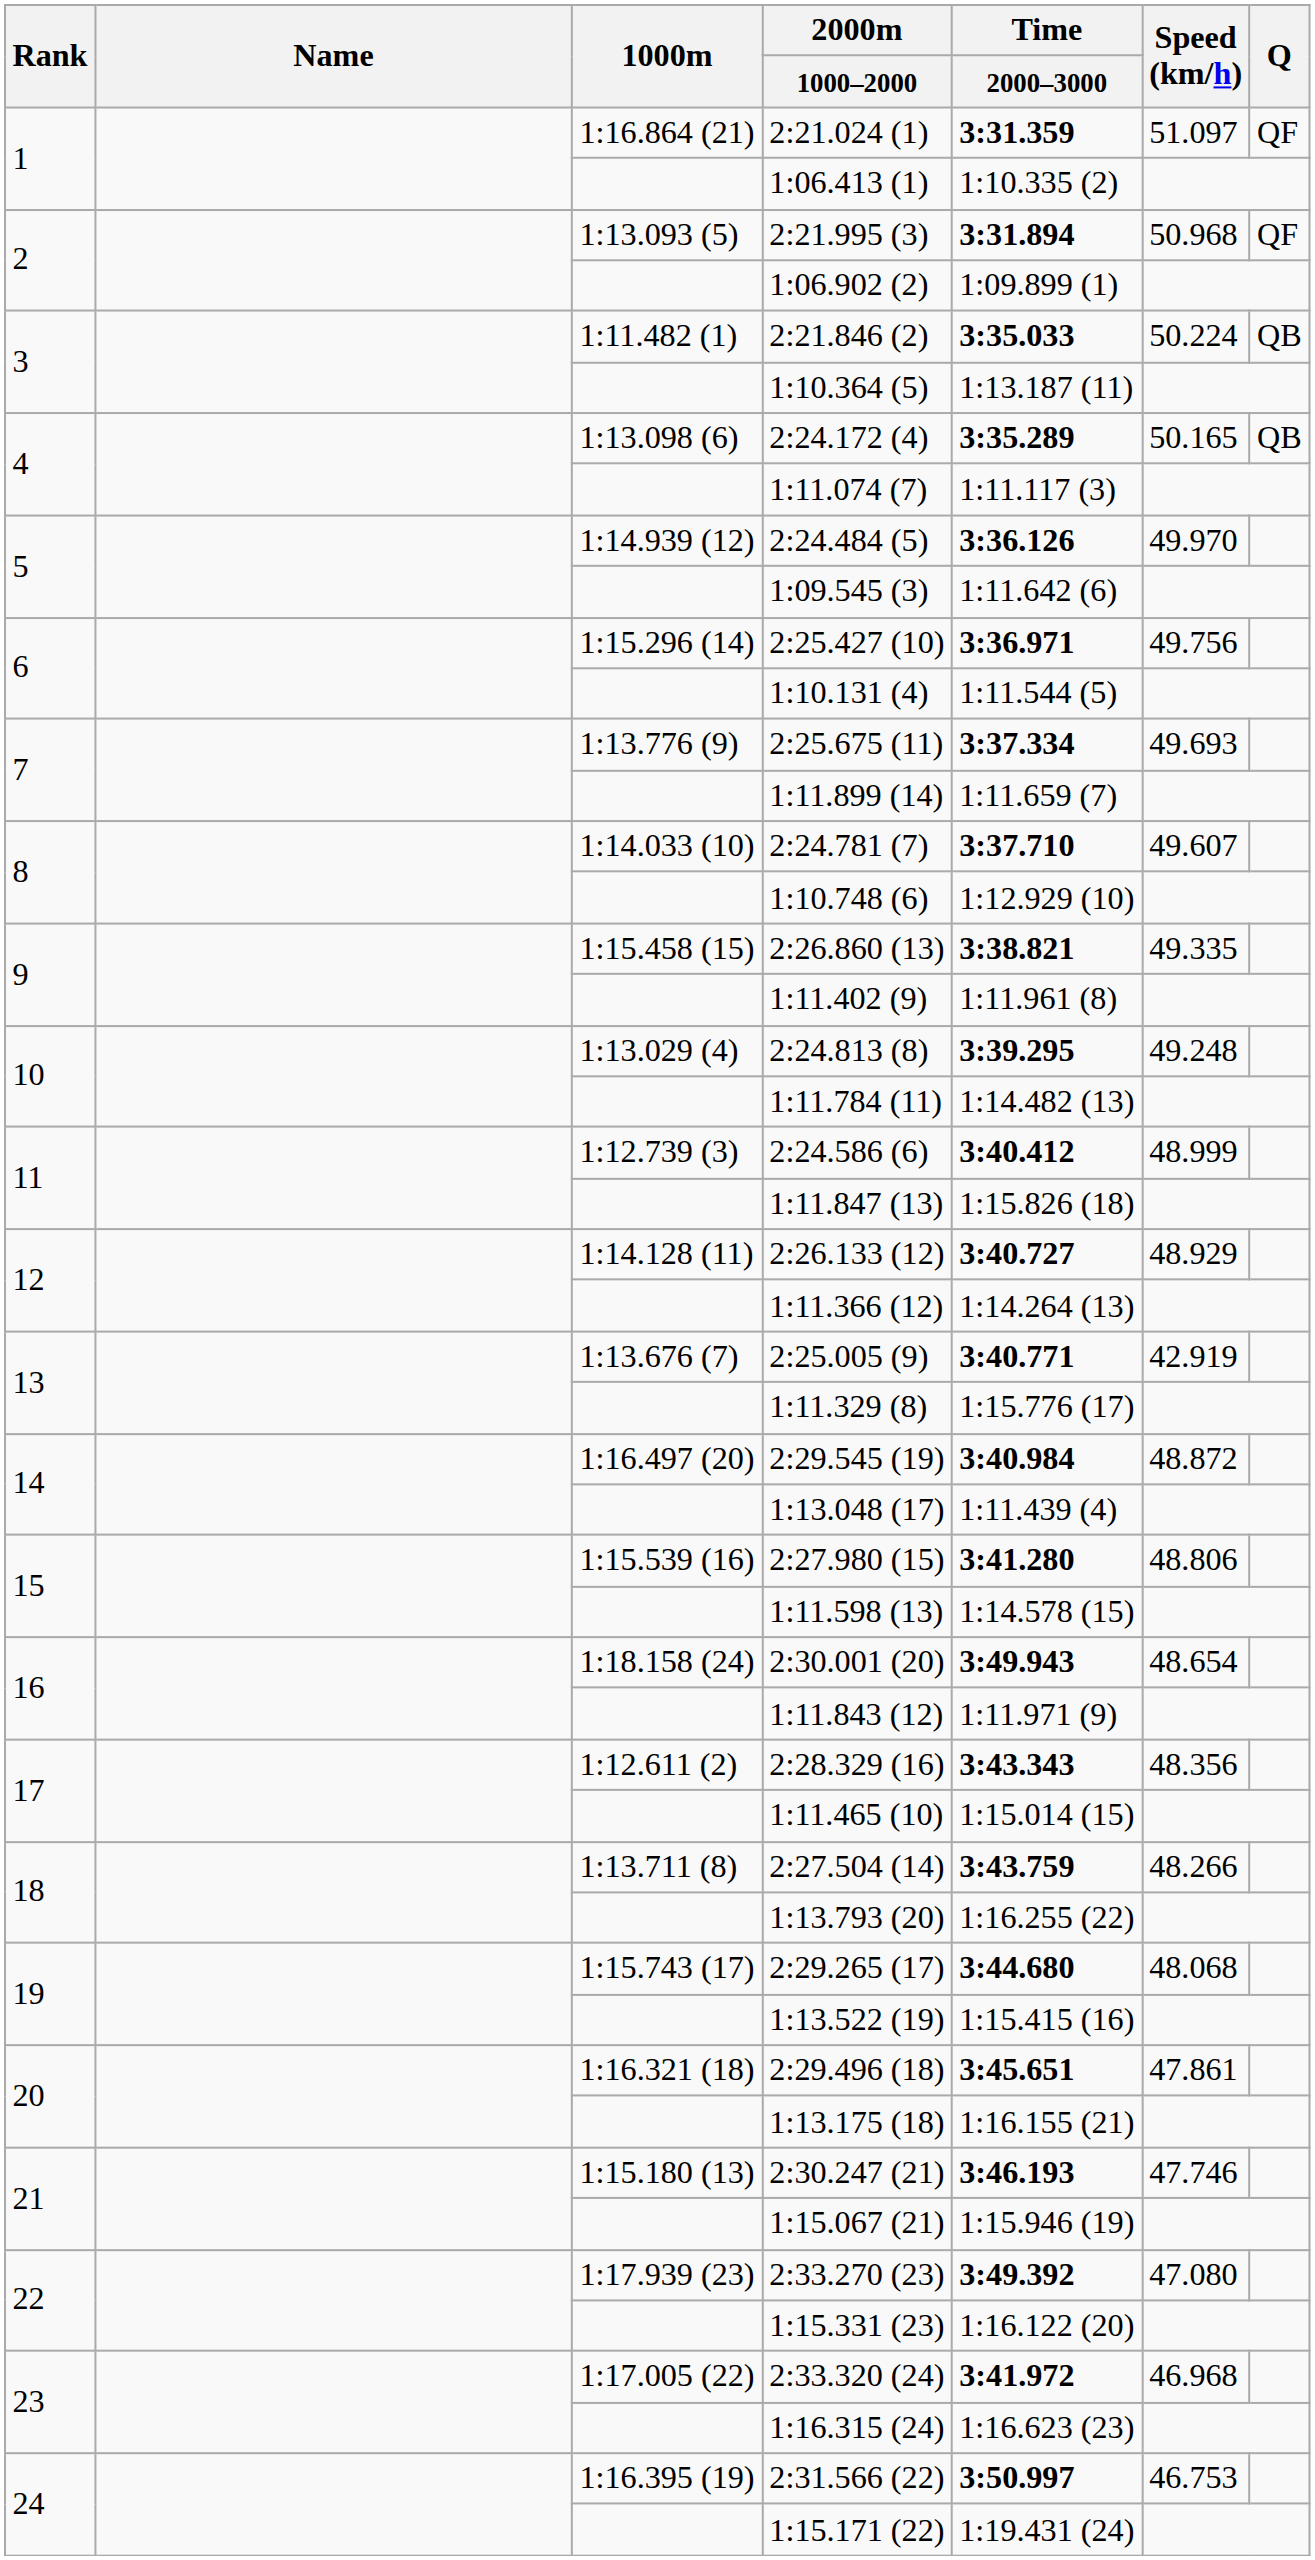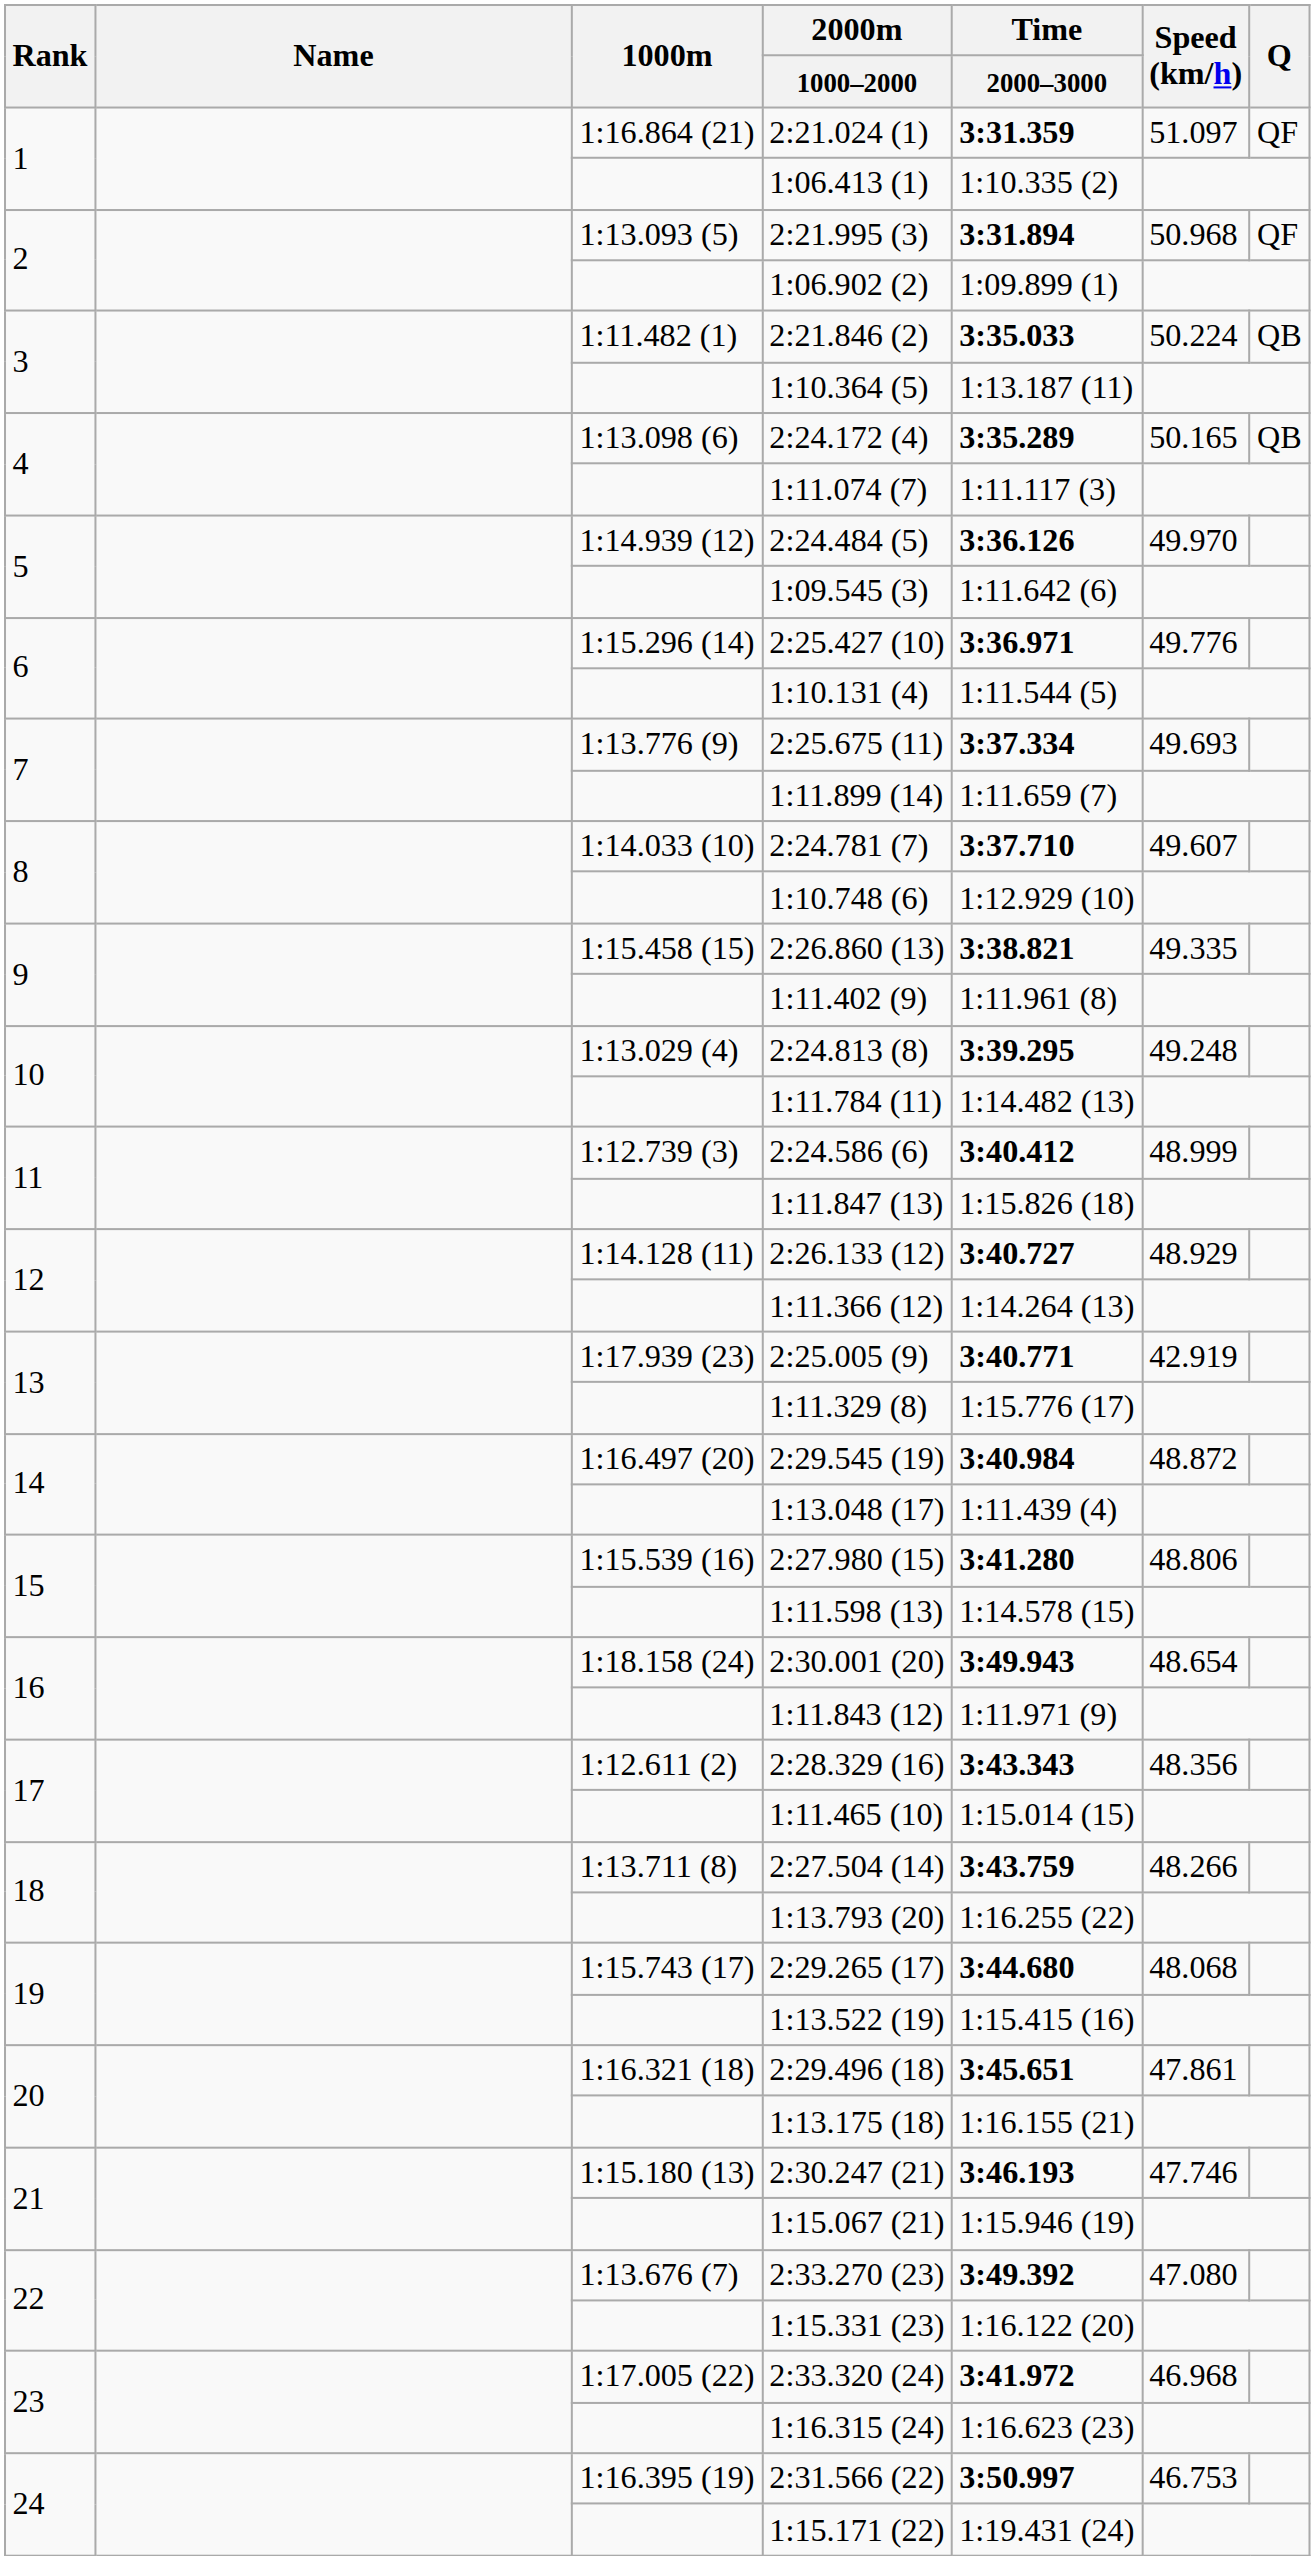 <table class="wikitable">
 <tr>
 <th rowspan=2 width=20>Rank</th>
 <th rowspan=2 width=230>Name</th>
 <th rowspan=2>1000m</th>
 <th>2000m</th>
 <th>Time</th>
 <th rowspan=2>Speed<br>(km/<a href='#'>h</a>)</th>
 <th rowspan=2 width=20>Q</th>
 </tr>
 <tr>
 <th><small>1000–2000</small></th>
 <th><small>2000–3000</small></th>
 </tr>
 <tr>
 <td rowspan=2>1</td>
 <td rowspan=2></td>
 <td>1:16.864 (21)</td>
 <td>2:21.024 (1)</td>
 <td><strong>3:31.359</strong></td>
 <td>51.097</td>
 <td>QF</td>
 </tr>
 <tr>
 <td></td>
 <td>1:06.413 (1)</td>
 <td>1:10.335 (2)</td>
 <td colspan=2></td>
 </tr>
 <tr>
 <td rowspan=2>2</td>
 <td rowspan=2></td>
 <td>1:13.093 (5)</td>
 <td>2:21.995 (3)</td>
 <td><strong>3:31.894</strong></td>
 <td>50.968</td>
 <td>QF</td>
 </tr>
 <tr>
 <td></td>
 <td>1:06.902 (2)</td>
 <td>1:09.899 (1)</td>
 <td colspan=2></td>
 </tr>
 <tr>
 <td rowspan=2>3</td>
 <td rowspan=2></td>
 <td>1:11.482 (1)</td>
 <td>2:21.846 (2)</td>
 <td><strong>3:35.033</strong></td>
 <td>50.224</td>
 <td>QB</td>
 </tr>
 <tr>
 <td></td>
 <td>1:10.364 (5)</td>
 <td>1:13.187 (11)</td>
 <td colspan=2></td>
 </tr>
 <tr>
 <td rowspan=2>4</td>
 <td rowspan=2></td>
 <td>1:13.098 (6)</td>
 <td>2:24.172 (4)</td>
 <td><strong>3:35.289</strong></td>
 <td>50.165</td>
 <td>QB</td>
 </tr>
 <tr>
 <td></td>
 <td>1:11.074 (7)</td>
 <td>1:11.117 (3)</td>
 <td colspan=2></td>
 </tr>
 <tr>
 <td rowspan=2>5</td>
 <td rowspan=2></td>
 <td>1:14.939 (12)</td>
 <td>2:24.484 (5)</td>
 <td><strong>3:36.126</strong></td>
 <td>49.970</td>
 </tr>
 <tr>
 <td></td>
 <td>1:09.545 (3)</td>
 <td>1:11.642 (6)</td>
 <td colspan=2></td>
 </tr>
 <tr>
 <td rowspan=2>6</td>
 <td rowspan=2></td>
 <td>1:15.296 (14)</td>
 <td>2:25.427 (10)</td>
 <td><strong>3:36.971</strong></td>
-<td>49.756</td>
+<td>49.776</td>
 </tr>
 <tr>
 <td></td>
 <td>1:10.131 (4)</td>
 <td>1:11.544 (5)</td>
 <td colspan=2></td>
 </tr>
 <tr>
 <td rowspan=2>7</td>
 <td rowspan=2></td>
 <td>1:13.776 (9)</td>
 <td>2:25.675 (11)</td>
 <td><strong>3:37.334</strong></td>
 <td>49.693</td>
 </tr>
 <tr>
 <td></td>
 <td>1:11.899 (14)</td>
 <td>1:11.659 (7)</td>
 <td colspan=2></td>
 </tr>
 <tr>
 <td rowspan=2>8</td>
 <td rowspan=2></td>
 <td>1:14.033 (10)</td>
 <td>2:24.781 (7)</td>
 <td><strong>3:37.710</strong></td>
 <td>49.607</td>
 </tr>
 <tr>
 <td></td>
 <td>1:10.748 (6)</td>
 <td>1:12.929 (10)</td>
 <td colspan=2></td>
 </tr>
 <tr>
 <td rowspan=2>9</td>
 <td rowspan=2></td>
 <td>1:15.458 (15)</td>
 <td>2:26.860 (13)</td>
 <td><strong>3:38.821</strong></td>
 <td>49.335</td>
 </tr>
 <tr>
 <td></td>
 <td>1:11.402 (9)</td>
 <td>1:11.961 (8)</td>
 <td colspan=2></td>
 </tr>
 <tr>
 <td rowspan=2>10</td>
 <td rowspan=2></td>
 <td>1:13.029 (4)</td>
 <td>2:24.813 (8)</td>
 <td><strong>3:39.295</strong></td>
 <td>49.248</td>
 </tr>
 <tr>
 <td></td>
 <td>1:11.784 (11)</td>
 <td>1:14.482 (13)</td>
 <td colspan=2></td>
 </tr>
 <tr>
 <td rowspan=2>11</td>
 <td rowspan=2></td>
 <td>1:12.739 (3)</td>
 <td>2:24.586 (6)</td>
 <td><strong>3:40.412</strong></td>
 <td>48.999</td>
 </tr>
 <tr>
 <td></td>
 <td>1:11.847 (13)</td>
 <td>1:15.826 (18)</td>
 <td colspan=2></td>
 </tr>
 <tr>
 <td rowspan=2>12</td>
 <td rowspan=2></td>
 <td>1:14.128 (11)</td>
 <td>2:26.133 (12)</td>
 <td><strong>3:40.727</strong></td>
 <td>48.929</td>
 </tr>
 <tr>
 <td></td>
 <td>1:11.366 (12)</td>
 <td>1:14.264 (13)</td>
 <td colspan=2></td>
 </tr>
 <tr>
 <td rowspan=2>13</td>
 <td rowspan=2></td>
-<td>1:13.676 (7)</td>
+<td>1:17.939 (23)</td>
 <td>2:25.005 (9)</td>
 <td><strong>3:40.771</strong></td>
 <td>42.919</td>
 </tr>
 <tr>
 <td></td>
 <td>1:11.329 (8)</td>
 <td>1:15.776 (17)</td>
 <td colspan=2></td>
 </tr>
 <tr>
 <td rowspan=2>14</td>
 <td rowspan=2></td>
 <td>1:16.497 (20)</td>
 <td>2:29.545 (19)</td>
 <td><strong>3:40.984</strong></td>
 <td>48.872</td>
 </tr>
 <tr>
 <td></td>
 <td>1:13.048 (17)</td>
 <td>1:11.439 (4)</td>
 <td colspan=2></td>
 </tr>
 <tr>
 <td rowspan=2>15</td>
 <td rowspan=2></td>
 <td>1:15.539 (16)</td>
 <td>2:27.980 (15)</td>
 <td><strong>3:41.280</strong></td>
 <td>48.806</td>
 </tr>
 <tr>
 <td></td>
 <td>1:11.598 (13)</td>
 <td>1:14.578 (15)</td>
 <td colspan=2></td>
 </tr>
 <tr>
 <td rowspan=2>16</td>
 <td rowspan=2></td>
 <td>1:18.158 (24)</td>
 <td>2:30.001 (20)</td>
 <td><strong>3:49.943</strong></td>
 <td>48.654</td>
 </tr>
 <tr>
 <td></td>
 <td>1:11.843 (12)</td>
 <td>1:11.971 (9)</td>
 <td colspan=2></td>
 </tr>
 <tr>
 <td rowspan=2>17</td>
 <td rowspan=2></td>
 <td>1:12.611 (2)</td>
 <td>2:28.329 (16)</td>
 <td><strong>3:43.343</strong></td>
 <td>48.356</td>
 </tr>
 <tr>
 <td></td>
 <td>1:11.465 (10)</td>
 <td>1:15.014 (15)</td>
 <td colspan=2></td>
 </tr>
 <tr>
 <td rowspan=2>18</td>
 <td rowspan=2></td>
 <td>1:13.711 (8)</td>
 <td>2:27.504 (14)</td>
 <td><strong>3:43.759</strong></td>
 <td>48.266</td>
 </tr>
 <tr>
 <td></td>
 <td>1:13.793 (20)</td>
 <td>1:16.255 (22)</td>
 <td colspan=2></td>
 </tr>
 <tr>
 <td rowspan=2>19</td>
 <td rowspan=2></td>
 <td>1:15.743 (17)</td>
 <td>2:29.265 (17)</td>
 <td><strong>3:44.680</strong></td>
 <td>48.068</td>
 </tr>
 <tr>
 <td></td>
 <td>1:13.522 (19)</td>
 <td>1:15.415 (16)</td>
 <td colspan=2></td>
 </tr>
 <tr>
 <td rowspan=2>20</td>
 <td rowspan=2></td>
 <td>1:16.321 (18)</td>
 <td>2:29.496 (18)</td>
 <td><strong>3:45.651</strong></td>
 <td>47.861</td>
 </tr>
 <tr>
 <td></td>
 <td>1:13.175 (18)</td>
 <td>1:16.155 (21)</td>
 <td colspan=2></td>
 </tr>
 <tr>
 <td rowspan=2>21</td>
 <td rowspan=2></td>
 <td>1:15.180 (13)</td>
 <td>2:30.247 (21)</td>
 <td><strong>3:46.193</strong></td>
 <td>47.746</td>
 </tr>
 <tr>
 <td></td>
 <td>1:15.067 (21)</td>
 <td>1:15.946 (19)</td>
 <td colspan=2></td>
 </tr>
 <tr>
 <td rowspan=2>22</td>
 <td rowspan=2></td>
-<td>1:17.939 (23)</td>
+<td>1:13.676 (7)</td>
 <td>2:33.270 (23)</td>
 <td><strong>3:49.392</strong></td>
 <td>47.080</td>
 </tr>
 <tr>
 <td></td>
 <td>1:15.331 (23)</td>
 <td>1:16.122 (20)</td>
 <td colspan=2></td>
 </tr>
 <tr>
 <td rowspan=2>23</td>
 <td rowspan=2></td>
 <td>1:17.005 (22)</td>
 <td>2:33.320 (24)</td>
 <td><strong>3:41.972</strong></td>
 <td>46.968</td>
 </tr>
 <tr>
 <td></td>
 <td>1:16.315 (24)</td>
 <td>1:16.623 (23)</td>
 <td colspan=2></td>
 </tr>
 <tr>
 <td rowspan=2>24</td>
 <td rowspan=2></td>
 <td>1:16.395 (19)</td>
 <td>2:31.566 (22)</td>
 <td><strong>3:50.997</strong></td>
 <td>46.753</td>
 </tr>
 <tr>
 <td></td>
 <td>1:15.171 (22)</td>
 <td>1:19.431 (24)</td>
 <td colspan=2></td>
 </tr>
 </table>
